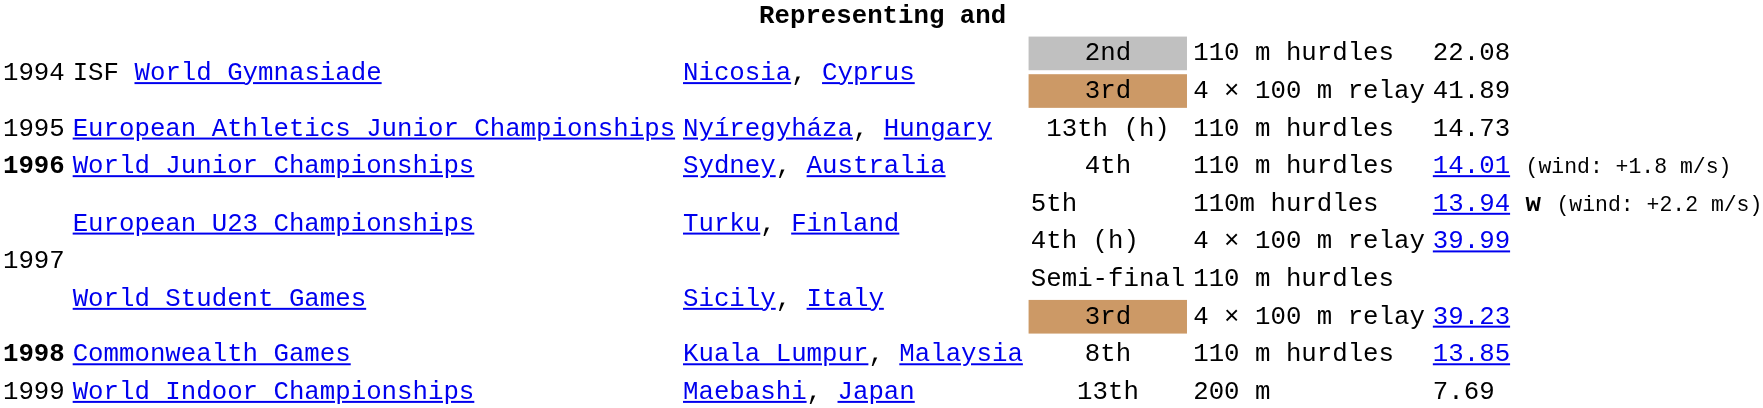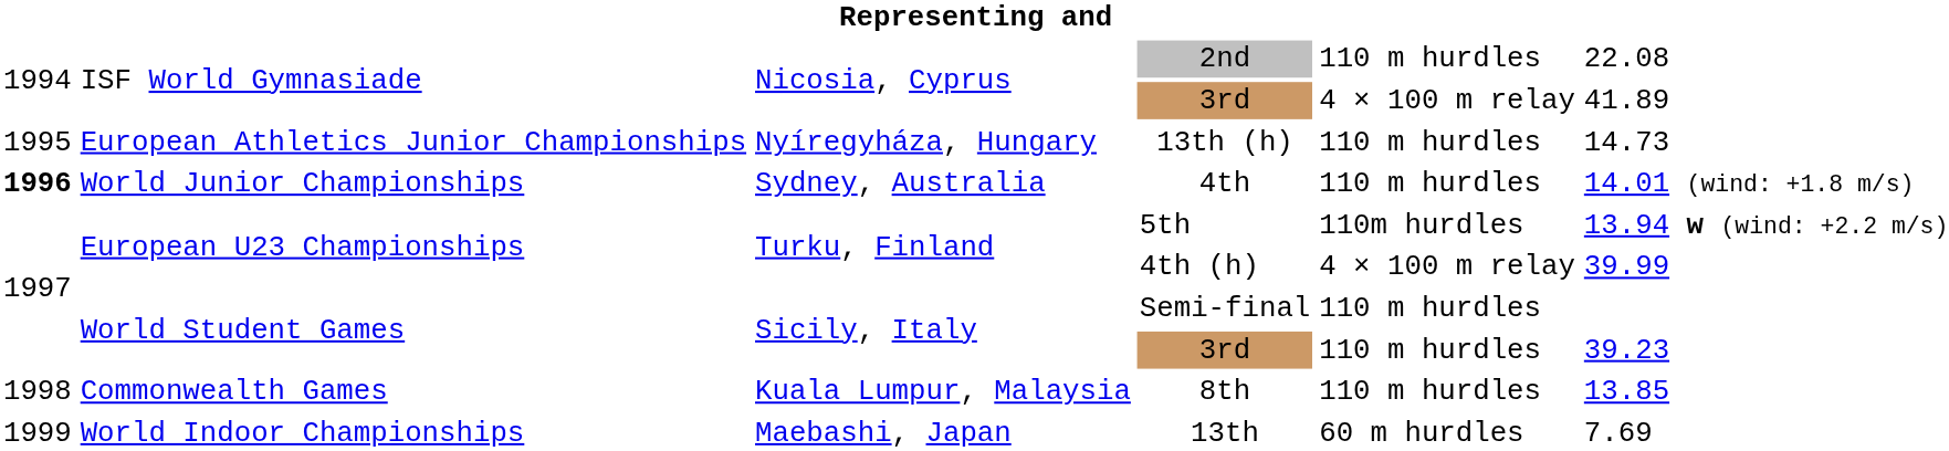 <table>
 <tr>
 <th colspan="6">Representing  and </th>
 </tr>
 <tr>
 <td rowspan=2>1994</td>
 <td rowspan=2>ISF <a href='#'>World Gymnasiade</a></td>
 <td rowspan=2><a href='#'>Nicosia</a>, <a href='#'>Cyprus</a></td>
 <td bgcolor="silver" align="center">2nd</td>
 <td>110 m hurdles</td>
 <td>22.08</td>
 </tr>
 <tr>
 <td bgcolor="cc9966" align="center">3rd</td>
 <td>4 × 100 m relay</td>
 <td>41.89</td>
 </tr>
 <tr>
 <td>1995</td>
 <td><a href='#'>European Athletics Junior Championships</a></td>
 <td><a href='#'>Nyíregyháza</a>, <a href='#'>Hungary</a></td>
 <td align="center">13th (h)</td>
 <td>110 m hurdles</td>
 <td>14.73</td>
 </tr>
 <tr>
 <td><strong>1996</strong></td>
 <td><a href='#'>World Junior Championships</a></td>
 <td><a href='#'>Sydney</a>, <a href='#'>Australia</a></td>
 <td align="center">4th</td>
 <td>110 m hurdles</td>
 <td><a href='#'>14.01</a> <small>(wind: +1.8 m/s)</small></td>
 </tr>
 <tr>
 <td rowspan=4>1997</td>
 <td rowspan=2><a href='#'>European U23 Championships</a></td>
 <td rowspan=2><a href='#'>Turku</a>, <a href='#'>Finland</a></td>
 <td>5th</td>
 <td>110m hurdles</td>
 <td><a href='#'>13.94</a> <strong>w</strong> <small>(wind: +2.2 m/s)</small></td>
 </tr>
 <tr>
 <td>4th (h)</td>
 <td>4 × 100 m relay</td>
 <td><a href='#'>39.99</a></td>
 </tr>
 <tr>
 <td rowspan=2><a href='#'>World Student Games</a></td>
 <td rowspan=2><a href='#'>Sicily</a>, <a href='#'>Italy</a></td>
 <td align="center">Semi-final</td>
 <td>110 m hurdles</td>
 <td></td>
 </tr>
 <tr>
 <td bgcolor="cc9966" align="center">3rd</td>
-<td>4 × 100 m relay</td>
+<td>110 m hurdles</td>
 <td><a href='#'>39.23</a></td>
 </tr>
 <tr>
-<td><strong>1998</strong></td>
+<td>1998</td>
 <td><a href='#'>Commonwealth Games</a></td>
 <td><a href='#'>Kuala Lumpur</a>, <a href='#'>Malaysia</a></td>
 <td align="center">8th</td>
 <td>110 m hurdles</td>
 <td><a href='#'>13.85</a></td>
 </tr>
 <tr>
 <td>1999</td>
 <td><a href='#'>World Indoor Championships</a></td>
 <td><a href='#'>Maebashi</a>, <a href='#'>Japan</a></td>
 <td align="center">13th</td>
-<td>200 m</td>
+<td>60 m hurdles</td>
 <td>7.69</td>
 </tr>
 </table>
